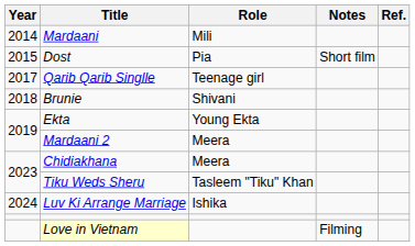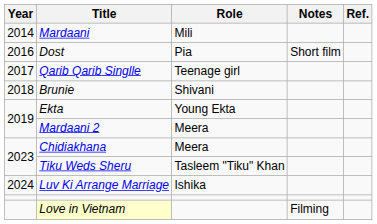 <table class="wikitable">
 <tr>
 <th>Year</th>
 <th>Title</th>
 <th>Role</th>
 <th>Notes</th>
 <th>Ref.</th>
 </tr>
 <tr>
 <td>2014</td>
 <td><em><a href='#'>Mardaani</a></em></td>
 <td>Mili</td>
 <td></td>
 <td></td>
 </tr>
 <tr>
-<td>2015</td>
+<td>2016</td>
 <td><em>Dost</em></td>
 <td>Pia</td>
 <td>Short film</td>
 <td></td>
 </tr>
 <tr>
 <td>2017</td>
 <td><em><a href='#'>Qarib Qarib Singlle</a></em></td>
 <td>Teenage girl</td>
 <td></td>
 <td></td>
 </tr>
 <tr>
 <td>2018</td>
 <td><em>Brunie</em></td>
 <td>Shivani</td>
 <td></td>
 <td></td>
 </tr>
 <tr>
 <td rowspan="2">2019</td>
 <td><em>Ekta</em></td>
 <td>Young Ekta</td>
 <td></td>
 <td></td>
 </tr>
 <tr>
 <td><em><a href='#'>Mardaani 2</a></em></td>
 <td>Meera</td>
 <td></td>
 <td></td>
 </tr>
 <tr>
 <td rowspan="2">2023</td>
 <td><em><a href='#'>Chidiakhana</a></em></td>
 <td>Meera</td>
 <td></td>
 <td></td>
 </tr>
 <tr>
 <td><em><a href='#'>Tiku Weds Sheru</a></em></td>
 <td>Tasleem "Tiku" Khan</td>
 <td></td>
 <td></td>
 </tr>
 <tr>
 <td>2024</td>
 <td><em><a href='#'>Luv Ki Arrange Marriage</a></em></td>
 <td>Ishika</td>
 <td></td>
 <td></td>
 </tr>
 <tr>
 <td></td>
 <td></td>
 <td></td>
 <td></td>
 <td></td>
 </tr>
 <tr>
 <td></td>
 <td style="background:#ffc;"><em>Love in Vietnam</em> </td>
 <td></td>
 <td>Filming</td>
 <td></td>
 </tr>
 </table>
